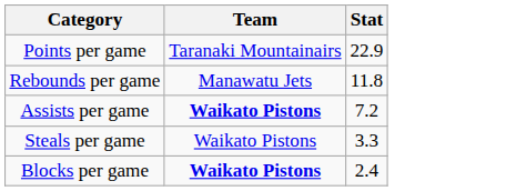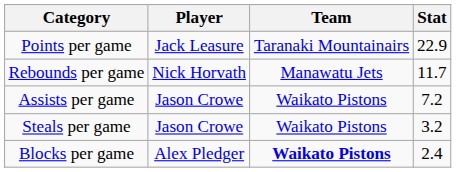 <table class="wikitable" style="text-align:center">
 <tr>
 <th>Category</th>
+<th>Player</th>
 <th>Team</th>
 <th>Stat</th>
 </tr>
 <tr>
 <td><a href='#'>Points</a> per game</td>
+<td><a href='#'>Jack Leasure</a></td>
 <td><a href='#'>Taranaki Mountainairs</a></td>
 <td>22.9</td>
 </tr>
 <tr>
 <td><a href='#'>Rebounds</a> per game</td>
+<td><a href='#'>Nick Horvath</a></td>
 <td><a href='#'>Manawatu Jets</a></td>
-<td>11.8</td>
+<td>11.7</td>
 </tr>
 <tr>
 <td><a href='#'>Assists</a> per game</td>
-<td><strong><a href='#'>Waikato Pistons</a></strong></td>
+<td><a href='#'>Jason Crowe</a></td>
+<td><a href='#'>Waikato Pistons</a></td>
 <td>7.2</td>
 </tr>
 <tr>
 <td><a href='#'>Steals</a> per game</td>
+<td><a href='#'>Jason Crowe</a></td>
 <td><a href='#'>Waikato Pistons</a></td>
-<td>3.3</td>
+<td>3.2</td>
 </tr>
 <tr>
 <td><a href='#'>Blocks</a> per game</td>
+<td><a href='#'>Alex Pledger</a></td>
 <td><strong><a href='#'>Waikato Pistons</a></strong></td>
 <td>2.4</td>
 </tr>
 </table>
